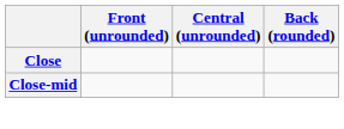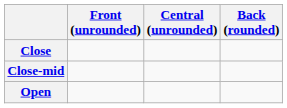 <table class="wikitable" style="text-align:center;">
 <tr>
 <th></th>
 <th><a href='#'>Front</a><br>(<a href='#'>unrounded</a>)</th>
 <th><a href='#'>Central</a><br>(<a href='#'>unrounded</a>)</th>
 <th><a href='#'>Back</a><br>(<a href='#'>rounded</a>)</th>
 </tr>
 <tr>
 <th><a href='#'>Close</a></th>
 <td></td>
 <td></td>
 <td></td>
 </tr>
 <tr>
 <th><a href='#'>Close-mid</a></th>
 <td></td>
 <td></td>
 <td></td>
 </tr>
+<tr>
+<th><a href='#'>Open</a></th>
+<td></td>
+<td></td>
+<td></td>
+</tr>
 </table>
